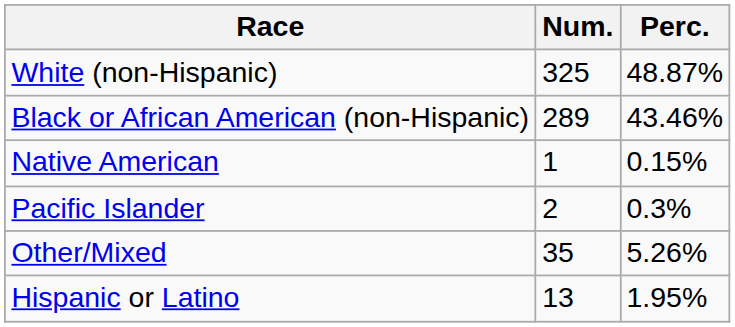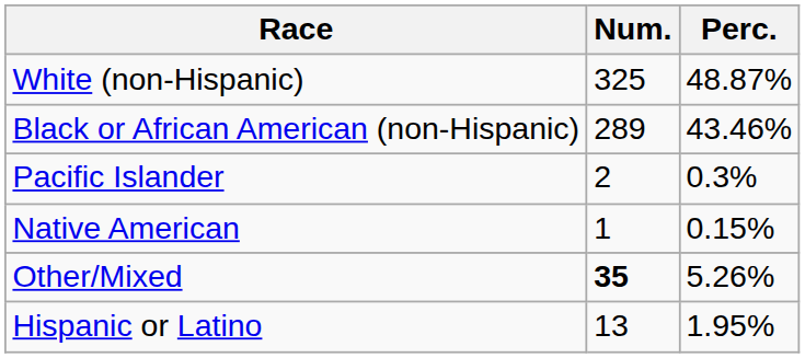 <table class="wikitable">
 <tr>
 <th>Race</th>
 <th>Num.</th>
 <th>Perc.</th>
 </tr>
 <tr>
 <td><a href='#'>White</a> (non-Hispanic)</td>
 <td>325</td>
 <td>48.87%</td>
 </tr>
 <tr>
 <td><a href='#'>Black or African American</a> (non-Hispanic)</td>
 <td>289</td>
 <td>43.46%</td>
 </tr>
 <tr>
+<td><a href='#'>Pacific Islander</a></td>
+<td>2</td>
+<td>0.3%</td>
+</tr>
+<tr>
 <td><a href='#'>Native American</a></td>
 <td>1</td>
 <td>0.15%</td>
 </tr>
 <tr>
-<td><a href='#'>Pacific Islander</a></td>
-<td>2</td>
-<td>0.3%</td>
-</tr>
-<tr>
 <td><a href='#'>Other/Mixed</a></td>
-<td>35</td>
+<td><strong>35</strong></td>
 <td>5.26%</td>
 </tr>
 <tr>
 <td><a href='#'>Hispanic</a> or <a href='#'>Latino</a></td>
 <td>13</td>
 <td>1.95%</td>
 </tr>
 </table>
